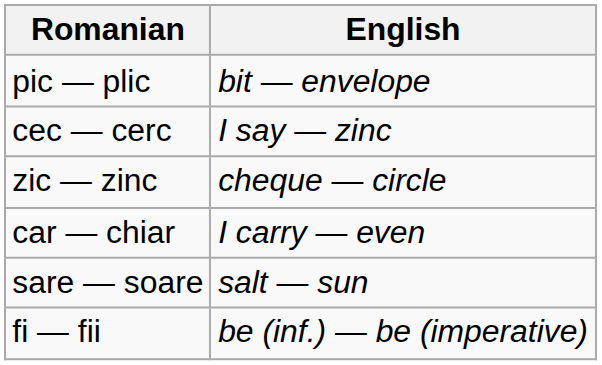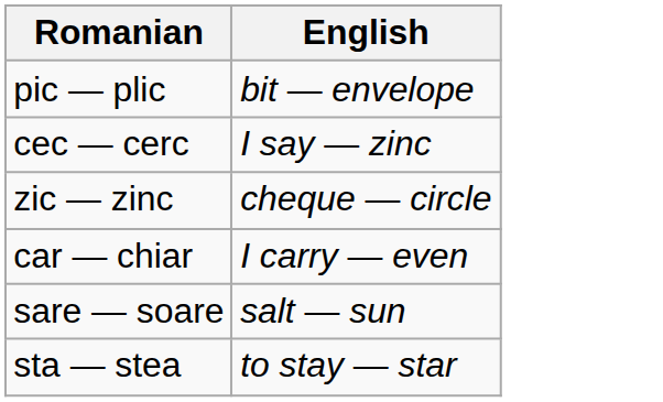 <table class="wikitable">
 <tr>
 <th>Romanian</th>
 <th>English</th>
 </tr>
 <tr>
 <td>pic — plic</td>
 <td><em>bit</em> — <em>envelope</em></td>
 </tr>
 <tr>
 <td>cec — cerc</td>
 <td><em>I say</em> — <em>zinc</em></td>
 </tr>
 <tr>
 <td>zic — zinc</td>
 <td><em>cheque</em> — <em>circle</em></td>
 </tr>
 <tr>
 <td>car — chiar</td>
 <td><em>I carry</em> — <em>even</em></td>
 </tr>
 <tr>
 <td>sare — soare</td>
 <td><em>salt</em> — <em>sun</em></td>
 </tr>
 <tr>
-<td>fi — fii</td>
-<td><em>be (inf.)</em> — <em>be (imperative)</em></td>
+<td>sta — stea</td>
+<td><em>to stay</em> — <em>star</em></td>
 </tr>
 </table>
